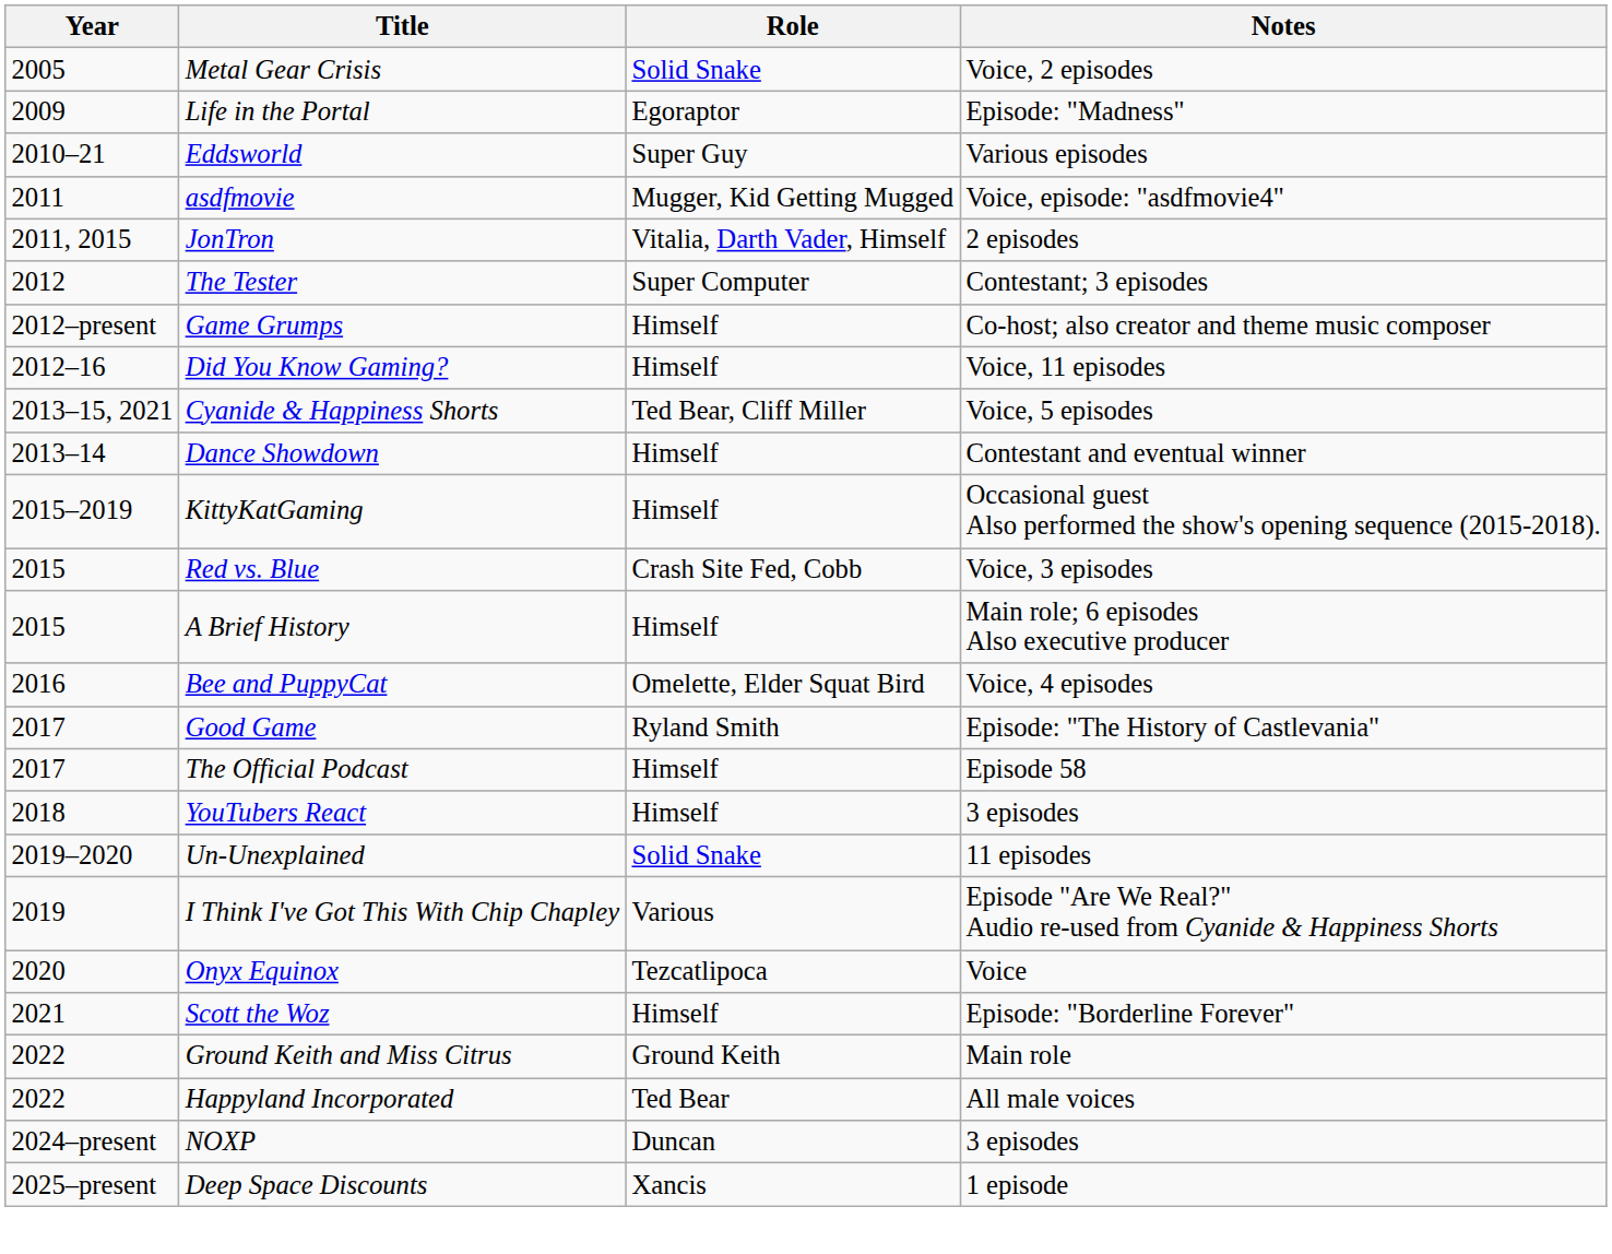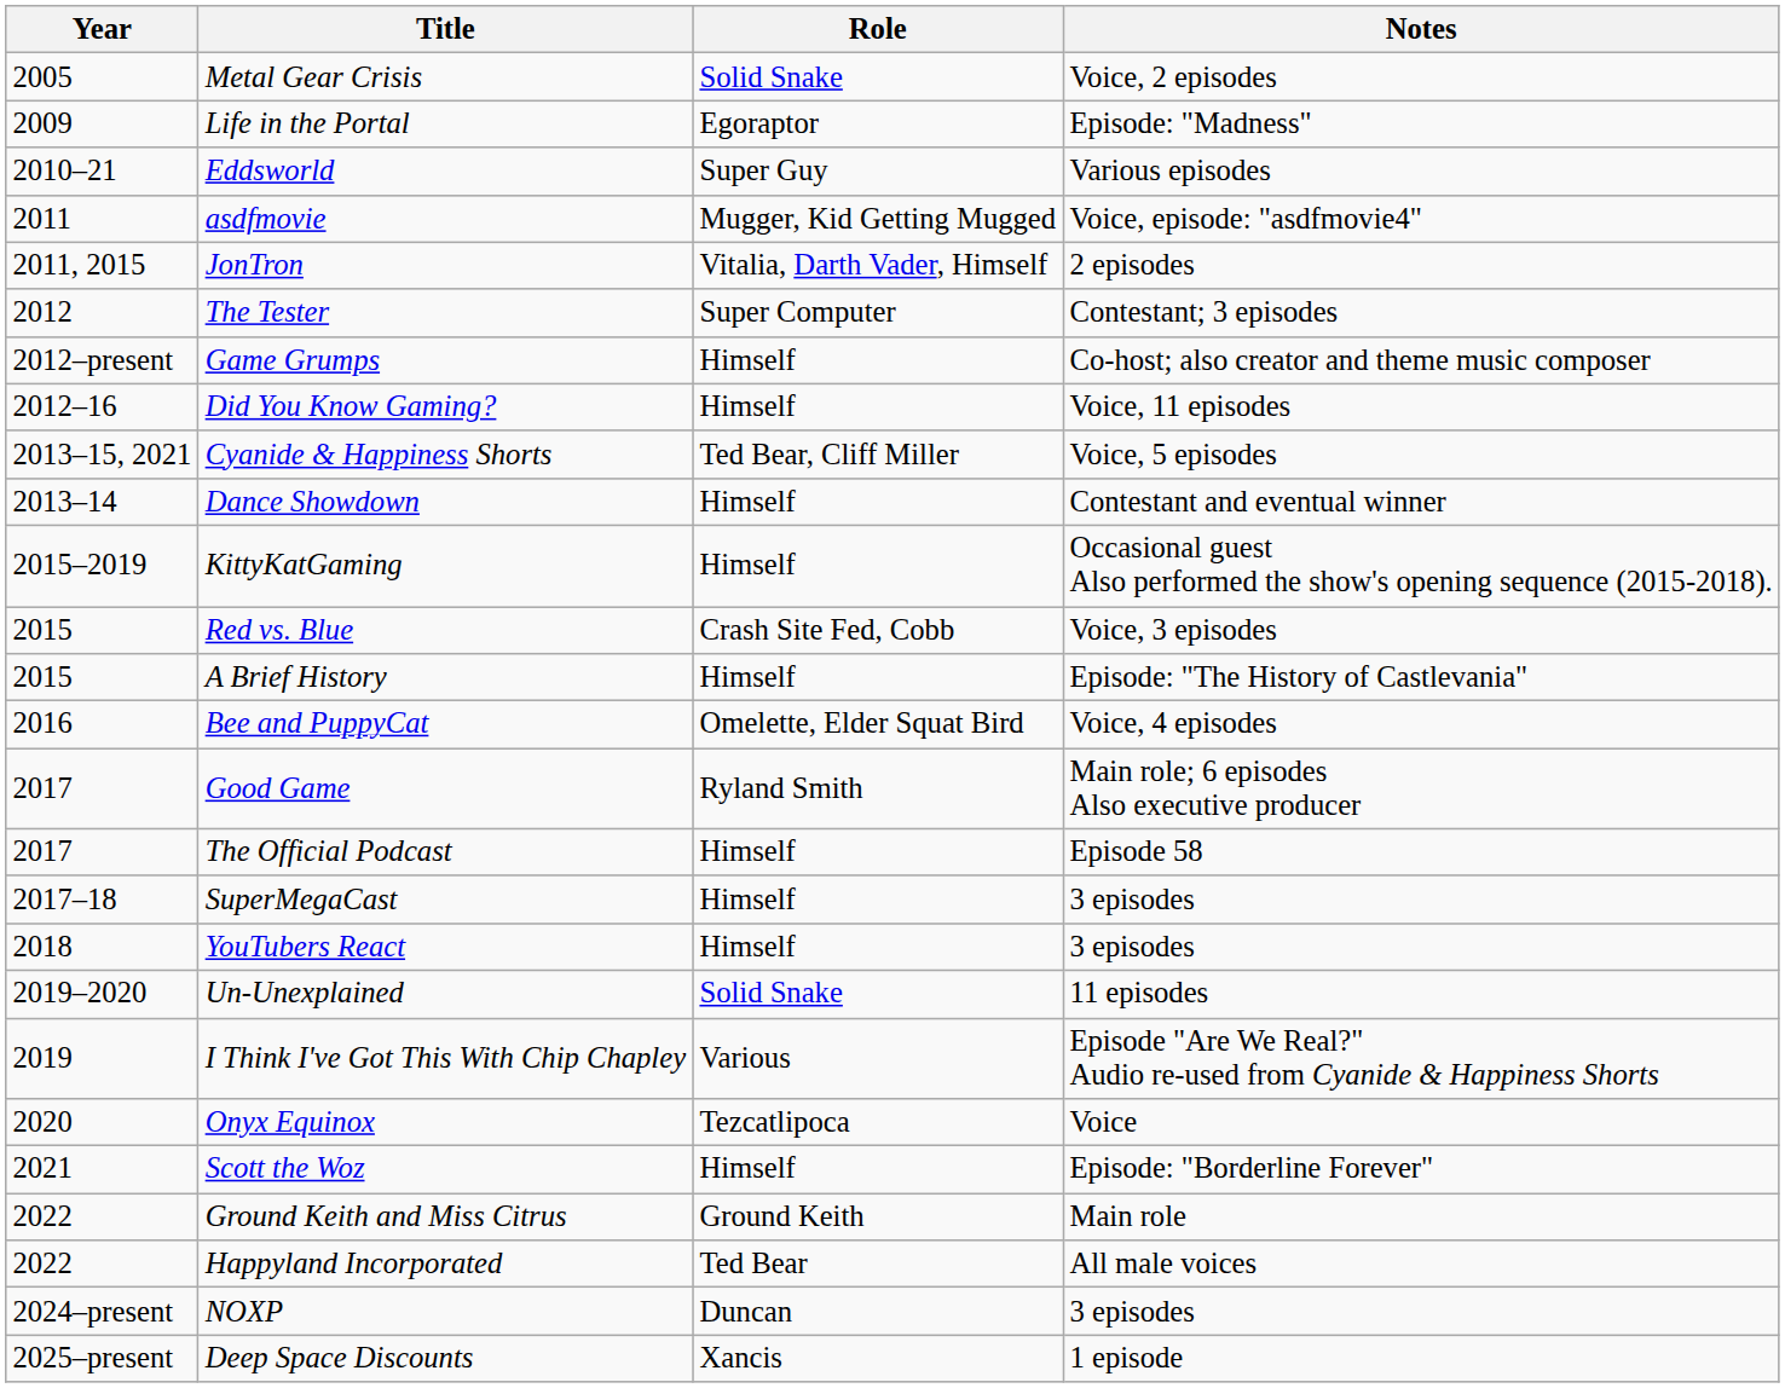 <table class="wikitable sortable">
 <tr>
 <th>Year</th>
 <th>Title</th>
 <th>Role</th>
 <th>Notes</th>
 </tr>
 <tr>
 <td>2005</td>
 <td><em>Metal Gear Crisis</em></td>
 <td><a href='#'>Solid Snake</a></td>
 <td>Voice, 2 episodes</td>
 </tr>
 <tr>
 <td>2009</td>
 <td><em>Life in the Portal</em></td>
 <td>Egoraptor</td>
 <td>Episode: "Madness"</td>
 </tr>
 <tr>
 <td>2010–21</td>
 <td><em><a href='#'>Eddsworld</a></em></td>
 <td>Super Guy</td>
 <td>Various episodes</td>
 </tr>
 <tr>
 <td>2011</td>
 <td><em><a href='#'>asdfmovie</a></em></td>
 <td>Mugger, Kid Getting Mugged</td>
 <td>Voice, episode: "asdfmovie4"</td>
 </tr>
 <tr>
 <td>2011, 2015</td>
 <td><em><a href='#'>JonTron</a></em></td>
 <td>Vitalia, <a href='#'>Darth Vader</a>, Himself</td>
 <td>2 episodes</td>
 </tr>
 <tr>
 <td>2012</td>
 <td><em><a href='#'>The Tester</a></em></td>
 <td>Super Computer</td>
 <td>Contestant; 3 episodes</td>
 </tr>
 <tr>
 <td>2012–present</td>
 <td><em><a href='#'>Game Grumps</a></em></td>
 <td>Himself</td>
 <td>Co-host; also creator and theme music composer</td>
 </tr>
 <tr>
 <td>2012–16</td>
 <td><em><a href='#'>Did You Know Gaming?</a></em></td>
 <td>Himself</td>
 <td>Voice, 11 episodes</td>
 </tr>
 <tr>
 <td>2013–15, 2021</td>
 <td><em><a href='#'>Cyanide & Happiness</a> Shorts</em></td>
 <td>Ted Bear, Cliff Miller</td>
 <td>Voice, 5 episodes</td>
 </tr>
 <tr>
 <td>2013–14</td>
 <td><em><a href='#'>Dance Showdown</a></em></td>
 <td>Himself</td>
 <td>Contestant and eventual winner</td>
 </tr>
 <tr>
 <td>2015–2019</td>
 <td><em>KittyKatGaming</em></td>
 <td>Himself</td>
 <td>Occasional guest<br>Also performed the show's opening sequence (2015-2018).</td>
 </tr>
 <tr>
 <td>2015</td>
 <td><em><a href='#'>Red vs. Blue</a></em></td>
 <td>Crash Site Fed, Cobb</td>
 <td>Voice, 3 episodes</td>
 </tr>
 <tr>
 <td>2015</td>
 <td><em>A Brief History</em></td>
 <td>Himself</td>
-<td>Main role; 6 episodes<br>Also executive producer</td>
+<td>Episode: "The History of Castlevania"</td>
 </tr>
 <tr>
 <td>2016</td>
 <td><em><a href='#'>Bee and PuppyCat</a></em></td>
 <td>Omelette, Elder Squat Bird</td>
 <td>Voice, 4 episodes</td>
 </tr>
 <tr>
 <td>2017</td>
 <td><em><a href='#'>Good Game</a></em></td>
 <td>Ryland Smith</td>
-<td>Episode: "The History of Castlevania"</td>
+<td>Main role; 6 episodes<br>Also executive producer</td>
 </tr>
 <tr>
 <td>2017</td>
 <td><em>The Official Podcast</em></td>
 <td>Himself</td>
 <td>Episode 58</td>
+</tr>
+<tr>
+<td>2017–18</td>
+<td><em>SuperMegaCast</em></td>
+<td>Himself</td>
+<td>3 episodes</td>
 </tr>
 <tr>
 <td>2018</td>
 <td><em><a href='#'>YouTubers React</a></em></td>
 <td>Himself</td>
 <td>3 episodes</td>
 </tr>
 <tr>
 <td>2019–2020</td>
 <td><em>Un-Unexplained</em></td>
 <td><a href='#'>Solid Snake</a></td>
 <td>11 episodes</td>
 </tr>
 <tr>
 <td>2019</td>
 <td><em>I Think I've Got This With Chip Chapley</em></td>
 <td>Various</td>
 <td>Episode "Are We Real?"<br>Audio re-used from <em>Cyanide & Happiness Shorts</em></td>
 </tr>
 <tr>
 <td>2020</td>
 <td><em><a href='#'>Onyx Equinox</a></em></td>
 <td>Tezcatlipoca</td>
 <td>Voice</td>
 </tr>
 <tr>
 <td>2021</td>
 <td><em><a href='#'>Scott the Woz</a></em></td>
 <td>Himself</td>
 <td>Episode: "Borderline Forever"</td>
 </tr>
 <tr>
 <td>2022</td>
 <td><em>Ground Keith and Miss Citrus</em></td>
 <td>Ground Keith</td>
 <td>Main role</td>
 </tr>
 <tr>
 <td>2022</td>
 <td><em>Happyland Incorporated</em></td>
 <td>Ted Bear</td>
 <td>All male voices</td>
 </tr>
 <tr>
 <td>2024–present</td>
 <td><em>NOXP</em></td>
 <td>Duncan</td>
 <td>3 episodes</td>
 </tr>
 <tr>
 <td>2025–present</td>
 <td><em>Deep Space Discounts</em></td>
 <td>Xancis</td>
 <td>1 episode</td>
 </tr>
 </table>
